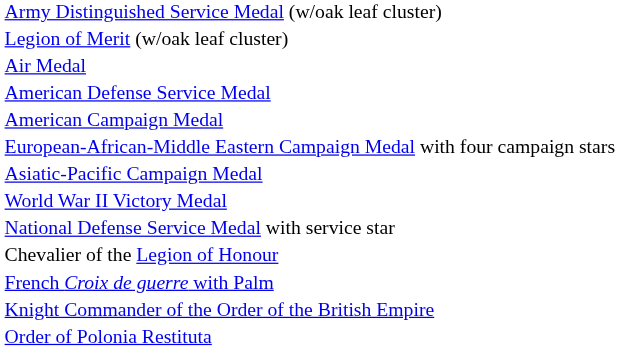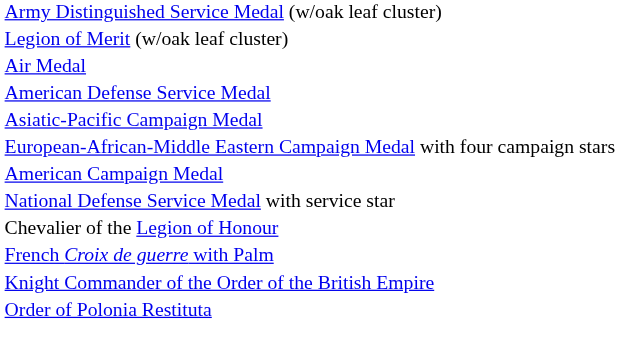 <table>
 <tr>
 <td></td>
 <td><a href='#'>Army Distinguished Service Medal</a> (w/oak leaf cluster)</td>
 </tr>
 <tr>
 <td></td>
 <td><a href='#'>Legion of Merit</a> (w/oak leaf cluster)</td>
 </tr>
 <tr>
 <td></td>
 <td><a href='#'>Air Medal</a></td>
 </tr>
 <tr>
 <td></td>
 <td><a href='#'>American Defense Service Medal</a></td>
 </tr>
 <tr>
 <td></td>
-<td><a href='#'>American Campaign Medal</a></td>
+<td><a href='#'>Asiatic-Pacific Campaign Medal</a></td>
 </tr>
 <tr>
 <td></td>
 <td><a href='#'>European-African-Middle Eastern Campaign Medal</a> with four campaign stars</td>
 </tr>
 <tr>
 <td></td>
-<td><a href='#'>Asiatic-Pacific Campaign Medal</a></td>
-</tr>
-<tr>
-<td></td>
-<td><a href='#'>World War II Victory Medal</a></td>
+<td><a href='#'>American Campaign Medal</a></td>
 </tr>
 <tr>
 <td></td>
 <td><a href='#'>National Defense Service Medal</a> with service star</td>
 </tr>
 <tr>
 <td></td>
 <td>Chevalier of the <a href='#'>Legion of Honour</a></td>
 </tr>
 <tr>
 <td></td>
 <td><a href='#'>French <em>Croix de guerre</em> with Palm</a></td>
 </tr>
 <tr>
 <td></td>
 <td><a href='#'>Knight Commander of the Order of the British Empire</a></td>
 </tr>
 <tr>
 <td></td>
 <td><a href='#'>Order of Polonia Restituta</a></td>
 </tr>
 </table>
